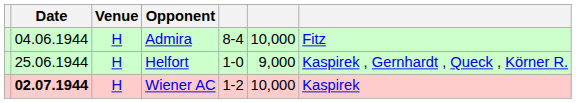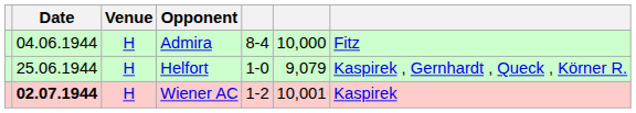 <table class="wikitable" Style="text-align: center">
 <tr>
 <th></th>
 <th>Date</th>
 <th>Venue</th>
 <th>Opponent</th>
 <th></th>
 <th></th>
 <th></th>
 </tr>
 <tr style="background:#cfc">
 <td></td>
 <td>04.06.1944</td>
 <td><a href='#'>H</a></td>
 <td align="left"><a href='#'>Admira</a></td>
 <td>8-4</td>
 <td align="right">10,000</td>
 <td align="left"><a href='#'>Fitz</a> </td>
 </tr>
 <tr style="background:#cfc">
 <td></td>
 <td>25.06.1944</td>
 <td><a href='#'>H</a></td>
 <td align="left"><a href='#'>Helfort</a></td>
 <td>1-0</td>
-<td align="right">9,000</td>
+<td align="right">9,079</td>
 <td align="left"><a href='#'>Kaspirek</a>  , <a href='#'>Gernhardt</a> , <a href='#'>Queck</a>  , <a href='#'>Körner R.</a>   </td>
 </tr>
 <tr style="background:#fcc">
 <td></td>
 <td><strong>02.07.1944</strong></td>
 <td><a href='#'>H</a></td>
 <td align="left"><a href='#'>Wiener AC</a></td>
 <td>1-2</td>
-<td align="right">10,000</td>
+<td align="right">10,001</td>
 <td align="left"><a href='#'>Kaspirek</a> </td>
 </tr>
 </table>
